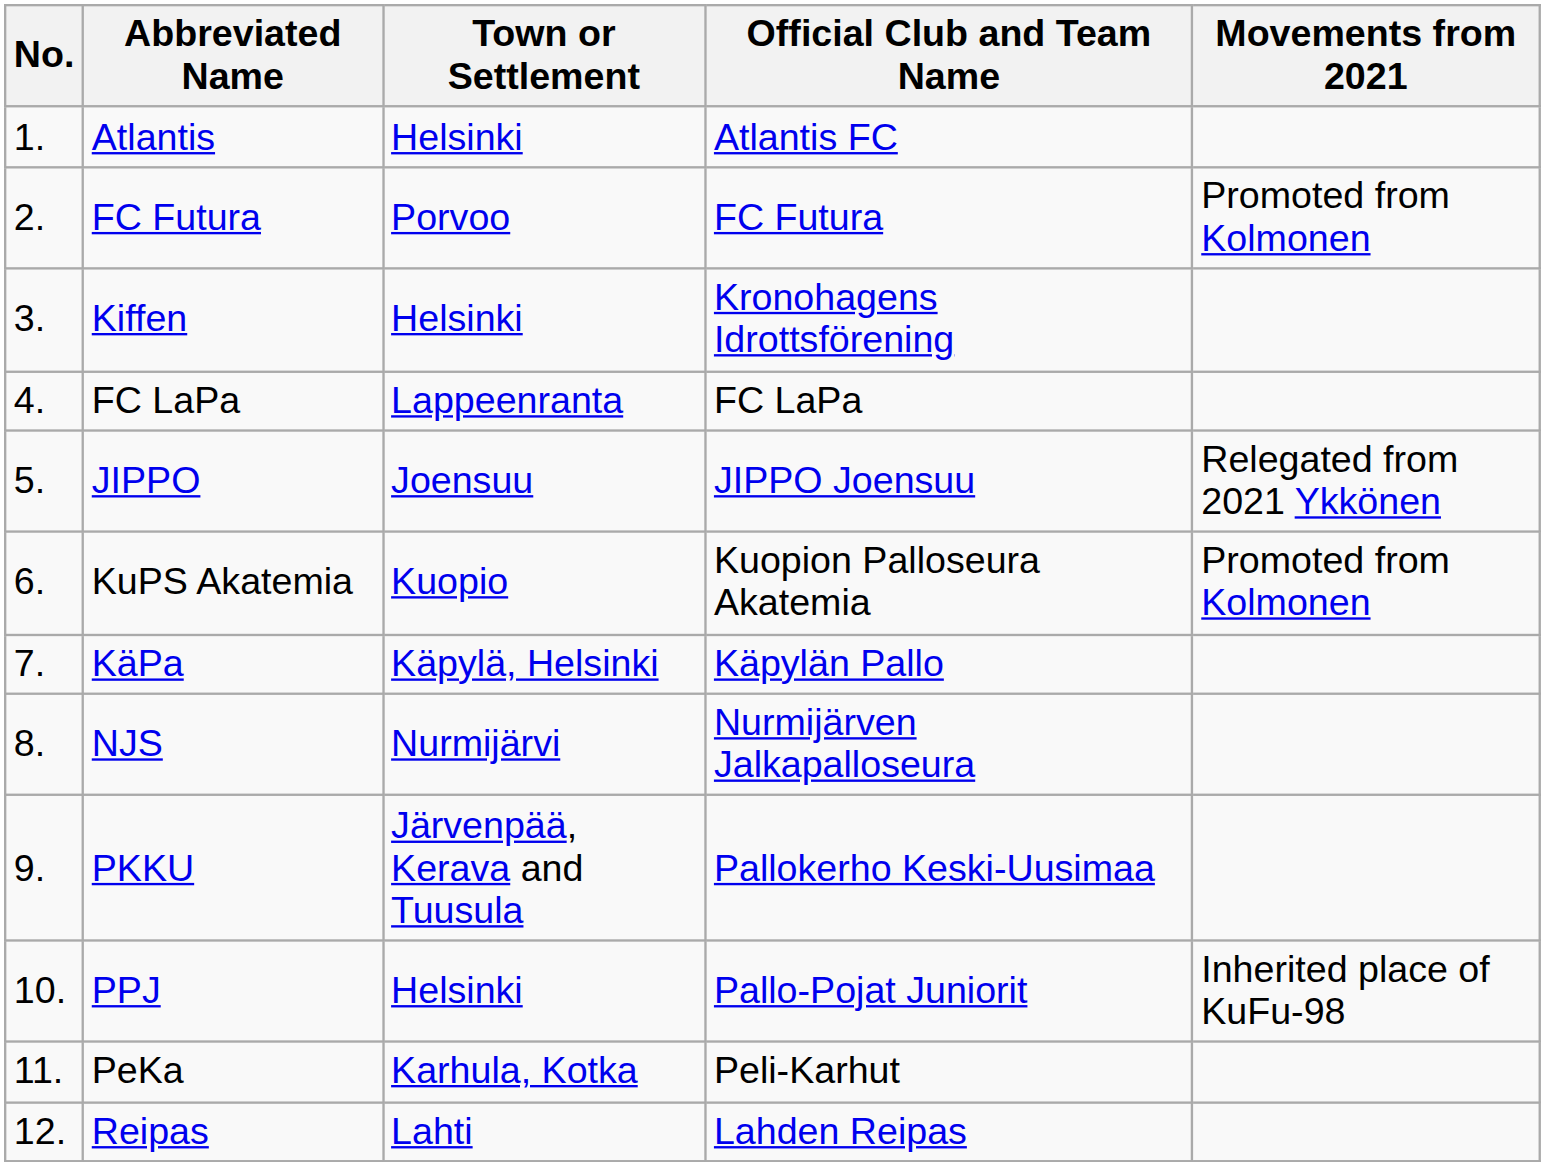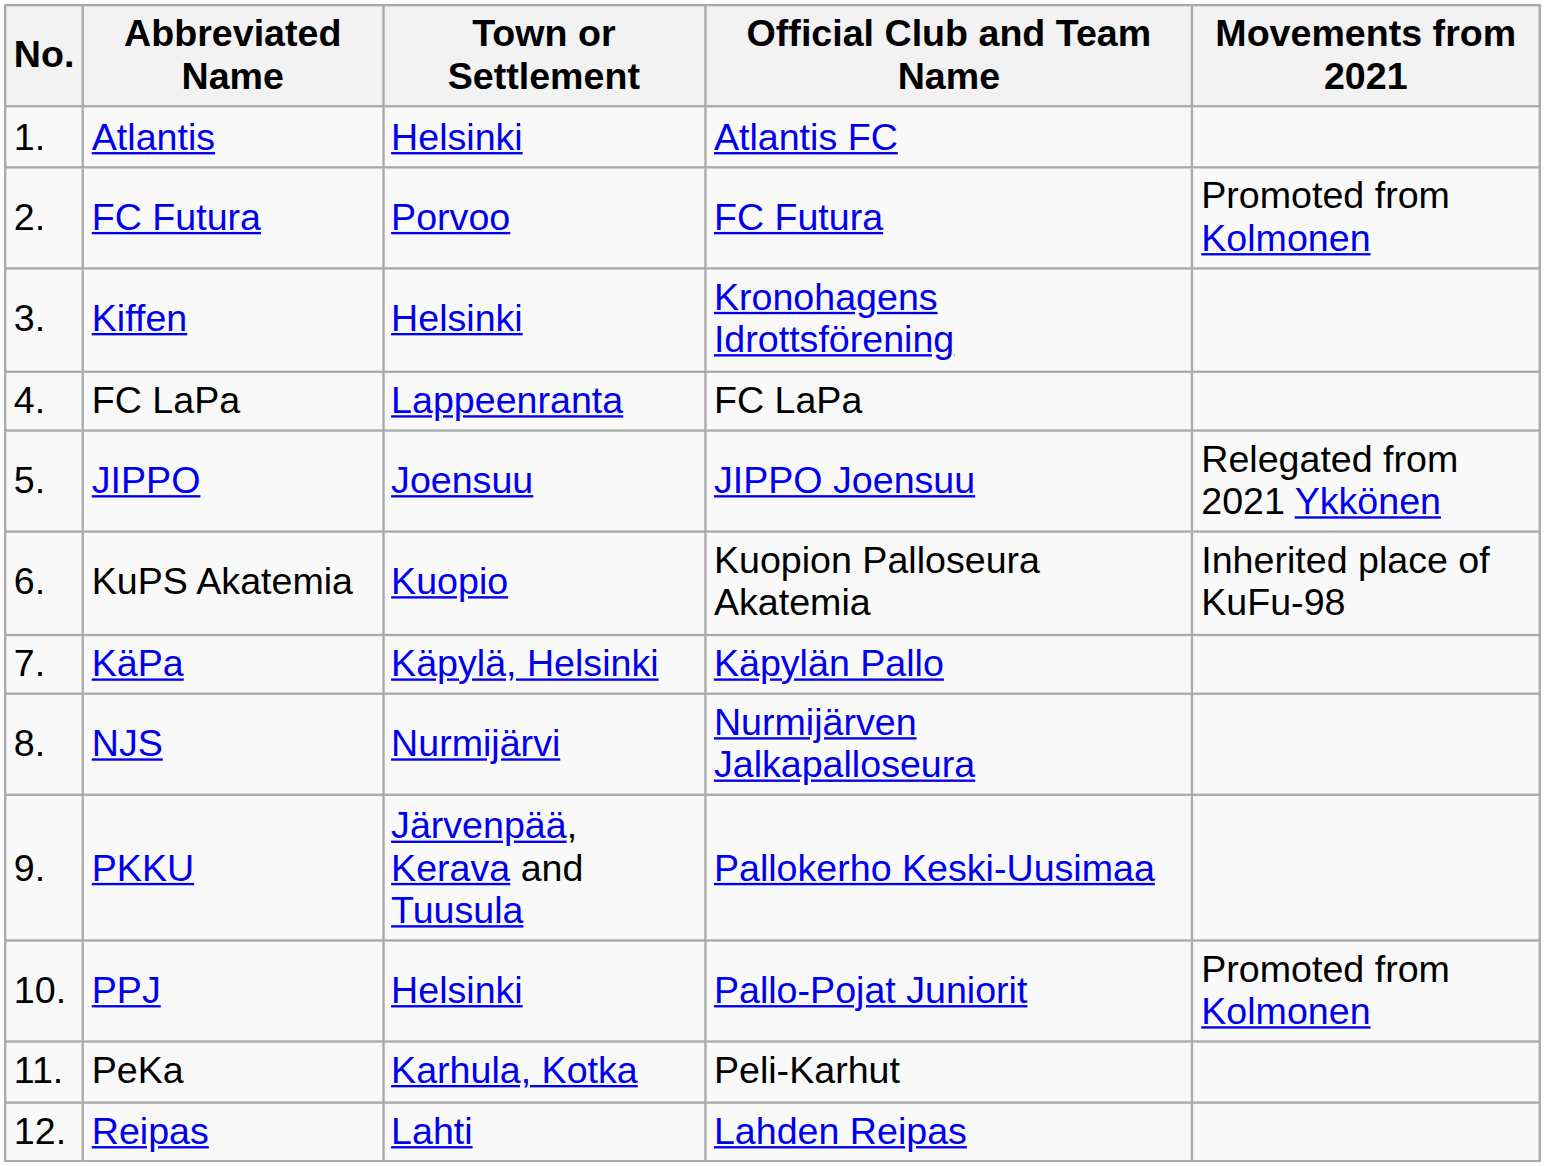 <table class="wikitable sortable" style="text-align: left;">
 <tr>
 <th width=20>No.</th>
 <th width=120>Abbreviated Name</th>
 <th width=130>Town or Settlement</th>
 <th width=200>Official Club and Team Name</th>
 <th width=140>Movements from 2021</th>
 </tr>
 <tr>
 <td>1.</td>
 <td><a href='#'>Atlantis</a></td>
 <td><a href='#'>Helsinki</a></td>
 <td><a href='#'>Atlantis FC</a></td>
 <td></td>
 </tr>
 <tr>
 <td>2.</td>
 <td><a href='#'>FC Futura</a></td>
 <td><a href='#'>Porvoo</a></td>
 <td><a href='#'>FC Futura</a></td>
 <td>Promoted from <a href='#'>Kolmonen</a></td>
 </tr>
 <tr>
 <td>3.</td>
 <td><a href='#'>Kiffen</a></td>
 <td><a href='#'>Helsinki</a></td>
 <td><a href='#'>Kronohagens Idrottsförening</a></td>
 <td></td>
 </tr>
 <tr>
 <td>4.</td>
 <td>FC LaPa</td>
 <td><a href='#'>Lappeenranta</a></td>
 <td>FC LaPa</td>
 <td></td>
 </tr>
 <tr>
 <td>5.</td>
 <td><a href='#'>JIPPO</a></td>
 <td><a href='#'>Joensuu</a></td>
 <td><a href='#'>JIPPO Joensuu</a></td>
 <td>Relegated from 2021 <a href='#'>Ykkönen</a></td>
 </tr>
 <tr>
 <td>6.</td>
 <td>KuPS Akatemia</td>
 <td><a href='#'>Kuopio</a></td>
 <td>Kuopion Palloseura Akatemia</td>
-<td>Promoted from <a href='#'>Kolmonen</a></td>
+<td>Inherited place of KuFu-98</td>
 </tr>
 <tr>
 <td>7.</td>
 <td><a href='#'>KäPa</a></td>
 <td><a href='#'>Käpylä, Helsinki</a></td>
 <td><a href='#'>Käpylän Pallo</a></td>
 <td></td>
 </tr>
 <tr>
 <td>8.</td>
 <td><a href='#'>NJS</a></td>
 <td><a href='#'>Nurmijärvi</a></td>
 <td><a href='#'>Nurmijärven Jalkapalloseura</a></td>
 <td></td>
 </tr>
 <tr>
 <td>9.</td>
 <td><a href='#'>PKKU</a></td>
 <td><a href='#'>Järvenpää</a>, <a href='#'>Kerava</a> and <a href='#'>Tuusula</a></td>
 <td><a href='#'>Pallokerho Keski-Uusimaa</a></td>
 <td></td>
 </tr>
 <tr>
 <td>10.</td>
 <td><a href='#'>PPJ</a></td>
 <td><a href='#'>Helsinki</a></td>
 <td><a href='#'>Pallo-Pojat Juniorit</a></td>
-<td>Inherited place of KuFu-98</td>
+<td>Promoted from <a href='#'>Kolmonen</a></td>
 </tr>
 <tr>
 <td>11.</td>
 <td>PeKa</td>
 <td><a href='#'>Karhula, Kotka</a></td>
 <td>Peli-Karhut</td>
 <td></td>
 </tr>
 <tr>
 <td>12.</td>
 <td><a href='#'>Reipas</a></td>
 <td><a href='#'>Lahti</a></td>
 <td><a href='#'>Lahden Reipas</a></td>
 <td></td>
 </tr>
 <tr>
 </tr>
 </table>
